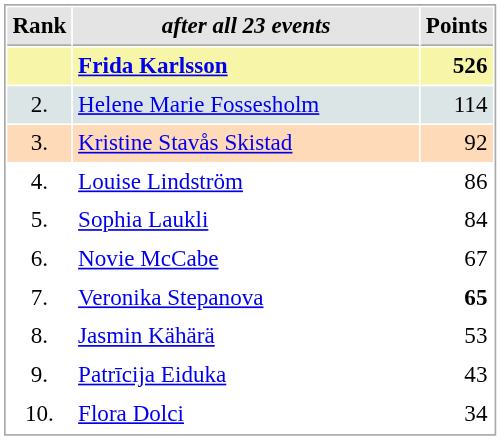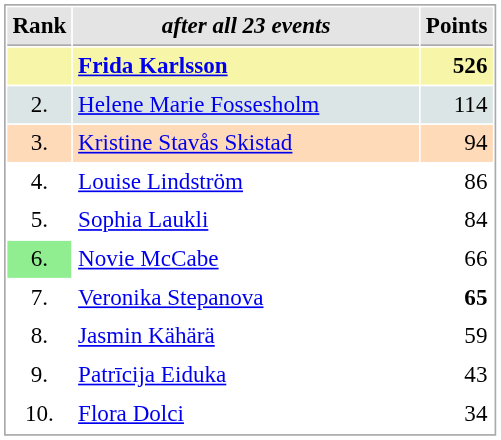 <table cellspacing="1" cellpadding="3" style="border:1px solid #AAAAAA;font-size:86%">
 <tr style="background-color: #E4E4E4;">
 <th style="border-bottom:1px solid #AAAAAA" width=10>Rank</th>
 <th style="border-bottom:1px solid #AAAAAA" width=200><em>after all 23 events</em></th>
 <th style="border-bottom:1px solid #AAAAAA" width=20 align=right>Points</th>
 </tr>
 <tr style="background:#f7f6a8;">
 <td align=center></td>
 <td> <strong><a href='#'>Frida Karlsson</a></strong></td>
 <td align=right><strong>526</strong></td>
 </tr>
 <tr style="background:#dce5e5;">
 <td align=center>2.</td>
 <td> <a href='#'>Helene Marie Fossesholm</a></td>
 <td align=right>114</td>
 </tr>
 <tr style="background:#ffdab9;">
 <td align=center>3.</td>
 <td> <a href='#'>Kristine Stavås Skistad</a></td>
-<td align=right>92</td>
+<td align=right>94</td>
 </tr>
 <tr>
 <td align=center>4.</td>
 <td> <a href='#'>Louise Lindström</a></td>
 <td align=right>86</td>
 </tr>
 <tr>
 <td align=center>5.</td>
 <td> <a href='#'>Sophia Laukli</a></td>
 <td align=right>84</td>
 </tr>
 <tr>
-<td align=center>6.</td>
+<td align=center style="background: lightgreen;">6.</td>
 <td> <a href='#'>Novie McCabe</a></td>
-<td align=right>67</td>
+<td align=right>66</td>
 </tr>
 <tr>
 <td align=center>7.</td>
 <td> <a href='#'>Veronika Stepanova</a></td>
 <td align=right><strong>65</strong></td>
 </tr>
 <tr>
 <td align=center>8.</td>
 <td> <a href='#'>Jasmin Kähärä</a></td>
-<td align=right>53</td>
+<td align=right>59</td>
 </tr>
 <tr>
 <td align=center>9.</td>
 <td> <a href='#'>Patrīcija Eiduka</a></td>
 <td align=right>43</td>
 </tr>
 <tr>
 <td align=center>10.</td>
 <td> <a href='#'>Flora Dolci</a></td>
 <td align=right>34</td>
 </tr>
 </table>
